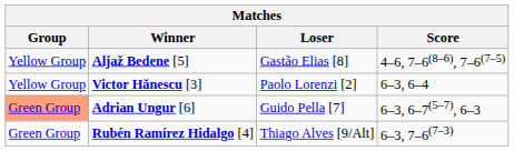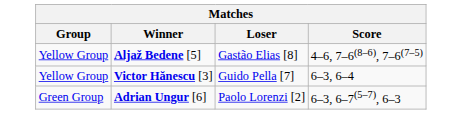 <table class="wikitable collapsible uncollapsed" border=1 style="margin:1em auto;">
 <tr>
 <th colspan=4><strong>Matches</strong></th>
 </tr>
 <tr>
 <th>Group</th>
 <th>Winner</th>
 <th>Loser</th>
 <th>Score</th>
 </tr>
 <tr>
 <td><a href='#'>Yellow Group</a></td>
 <td> <strong><a href='#'>Aljaž Bedene</a></strong> [5]</td>
 <td> <a href='#'>Gastão Elias</a> [8]</td>
 <td>4–6, 7–6<sup>(8–6)</sup>, 7–6<sup>(7–5)</sup></td>
 </tr>
 <tr>
 <td><a href='#'>Yellow Group</a></td>
 <td> <strong><a href='#'>Victor Hănescu</a></strong> [3]</td>
-<td> <a href='#'>Paolo Lorenzi</a> [2]</td>
+<td> <a href='#'>Guido Pella</a> [7]</td>
 <td>6–3, 6–4</td>
 </tr>
 <tr>
-<td style="background: lightsalmon;"><a href='#'>Green Group</a></td>
+<td><a href='#'>Green Group</a></td>
 <td> <strong><a href='#'>Adrian Ungur</a></strong> [6]</td>
-<td> <a href='#'>Guido Pella</a> [7]</td>
+<td> <a href='#'>Paolo Lorenzi</a> [2]</td>
 <td>6–3, 6–7<sup>(5–7)</sup>, 6–3</td>
 </tr>
-<tr>
-<td><a href='#'>Green Group</a></td>
-<td> <strong><a href='#'>Rubén Ramírez Hidalgo</a></strong> [4]</td>
-<td> <a href='#'>Thiago Alves</a> [9/Alt]</td>
-<td>6–3, 7–6<sup>(7–3)</sup></td>
-</tr>
 </table>
